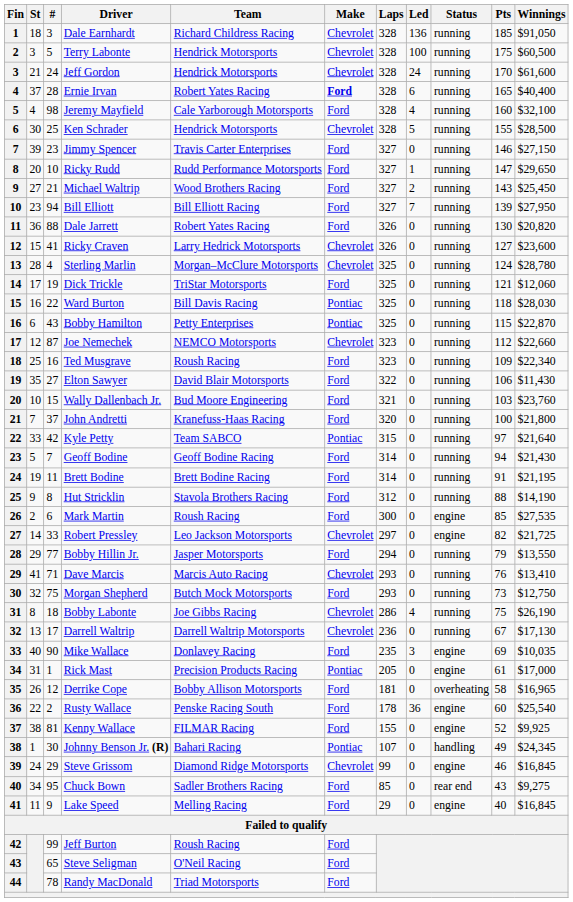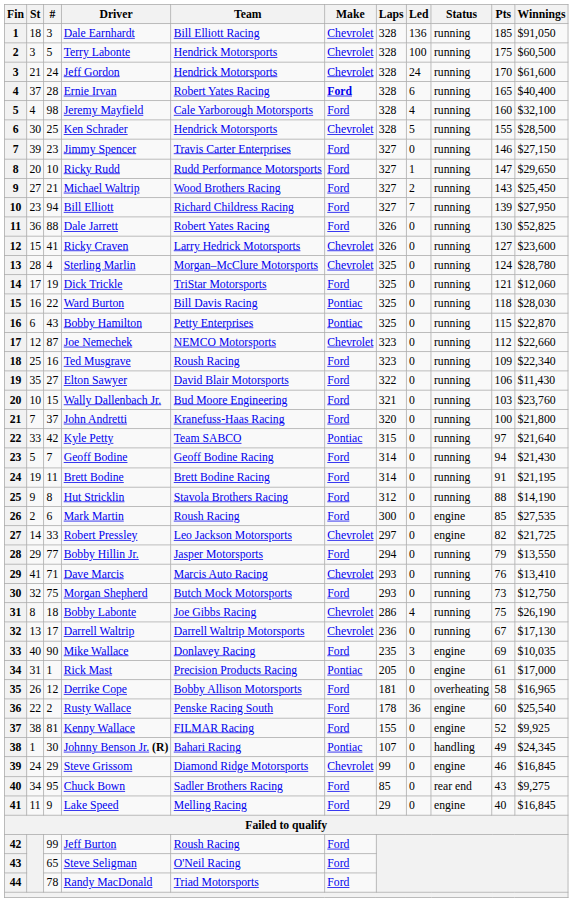 <table class="wikitable" style="font-size:95%">
 <tr>
 <th>Fin</th>
 <th>St</th>
 <th>#</th>
 <th>Driver</th>
 <th>Team</th>
 <th>Make</th>
 <th>Laps</th>
 <th>Led</th>
 <th>Status</th>
 <th>Pts</th>
 <th>Winnings</th>
 </tr>
 <tr>
 <th>1</th>
 <td>18</td>
 <td>3</td>
 <td><a href='#'>Dale Earnhardt</a></td>
-<td><a href='#'>Richard Childress Racing</a></td>
+<td><a href='#'>Bill Elliott Racing</a></td>
 <td><a href='#'>Chevrolet</a></td>
 <td>328</td>
 <td>136</td>
 <td>running</td>
 <td>185</td>
 <td>$91,050</td>
 </tr>
 <tr>
 <th>2</th>
 <td>3</td>
 <td>5</td>
 <td><a href='#'>Terry Labonte</a></td>
 <td><a href='#'>Hendrick Motorsports</a></td>
 <td><a href='#'>Chevrolet</a></td>
 <td>328</td>
 <td>100</td>
 <td>running</td>
 <td>175</td>
 <td>$60,500</td>
 </tr>
 <tr>
 <th>3</th>
 <td>21</td>
 <td>24</td>
 <td><a href='#'>Jeff Gordon</a></td>
 <td><a href='#'>Hendrick Motorsports</a></td>
 <td><a href='#'>Chevrolet</a></td>
 <td>328</td>
 <td>24</td>
 <td>running</td>
 <td>170</td>
 <td>$61,600</td>
 </tr>
 <tr>
 <th>4</th>
 <td>37</td>
 <td>28</td>
 <td><a href='#'>Ernie Irvan</a></td>
 <td><a href='#'>Robert Yates Racing</a></td>
 <td><strong><a href='#'>Ford</a></strong></td>
 <td>328</td>
 <td>6</td>
 <td>running</td>
 <td>165</td>
 <td>$40,400</td>
 </tr>
 <tr>
 <th>5</th>
 <td>4</td>
 <td>98</td>
 <td><a href='#'>Jeremy Mayfield</a></td>
 <td><a href='#'>Cale Yarborough Motorsports</a></td>
 <td><a href='#'>Ford</a></td>
 <td>328</td>
 <td>4</td>
 <td>running</td>
 <td>160</td>
 <td>$32,100</td>
 </tr>
 <tr>
 <th>6</th>
 <td>30</td>
 <td>25</td>
 <td><a href='#'>Ken Schrader</a></td>
 <td><a href='#'>Hendrick Motorsports</a></td>
 <td><a href='#'>Chevrolet</a></td>
 <td>328</td>
 <td>5</td>
 <td>running</td>
 <td>155</td>
 <td>$28,500</td>
 </tr>
 <tr>
 <th>7</th>
 <td>39</td>
 <td>23</td>
 <td><a href='#'>Jimmy Spencer</a></td>
 <td><a href='#'>Travis Carter Enterprises</a></td>
 <td><a href='#'>Ford</a></td>
 <td>327</td>
 <td>0</td>
 <td>running</td>
 <td>146</td>
 <td>$27,150</td>
 </tr>
 <tr>
 <th>8</th>
 <td>20</td>
 <td>10</td>
 <td><a href='#'>Ricky Rudd</a></td>
 <td><a href='#'>Rudd Performance Motorsports</a></td>
 <td><a href='#'>Ford</a></td>
 <td>327</td>
 <td>1</td>
 <td>running</td>
 <td>147</td>
 <td>$29,650</td>
 </tr>
 <tr>
 <th>9</th>
 <td>27</td>
 <td>21</td>
 <td><a href='#'>Michael Waltrip</a></td>
 <td><a href='#'>Wood Brothers Racing</a></td>
 <td><a href='#'>Ford</a></td>
 <td>327</td>
 <td>2</td>
 <td>running</td>
 <td>143</td>
 <td>$25,450</td>
 </tr>
 <tr>
 <th>10</th>
 <td>23</td>
 <td>94</td>
 <td><a href='#'>Bill Elliott</a></td>
-<td><a href='#'>Bill Elliott Racing</a></td>
+<td><a href='#'>Richard Childress Racing</a></td>
 <td><a href='#'>Ford</a></td>
 <td>327</td>
 <td>7</td>
 <td>running</td>
 <td>139</td>
 <td>$27,950</td>
 </tr>
 <tr>
 <th>11</th>
 <td>36</td>
 <td>88</td>
 <td><a href='#'>Dale Jarrett</a></td>
 <td><a href='#'>Robert Yates Racing</a></td>
 <td><a href='#'>Ford</a></td>
 <td>326</td>
 <td>0</td>
 <td>running</td>
 <td>130</td>
-<td>$20,820</td>
+<td>$52,825</td>
 </tr>
 <tr>
 <th>12</th>
 <td>15</td>
 <td>41</td>
 <td><a href='#'>Ricky Craven</a></td>
 <td><a href='#'>Larry Hedrick Motorsports</a></td>
 <td><a href='#'>Chevrolet</a></td>
 <td>326</td>
 <td>0</td>
 <td>running</td>
 <td>127</td>
 <td>$23,600</td>
 </tr>
 <tr>
 <th>13</th>
 <td>28</td>
 <td>4</td>
 <td><a href='#'>Sterling Marlin</a></td>
 <td><a href='#'>Morgan–McClure Motorsports</a></td>
 <td><a href='#'>Chevrolet</a></td>
 <td>325</td>
 <td>0</td>
 <td>running</td>
 <td>124</td>
 <td>$28,780</td>
 </tr>
 <tr>
 <th>14</th>
 <td>17</td>
 <td>19</td>
 <td><a href='#'>Dick Trickle</a></td>
 <td><a href='#'>TriStar Motorsports</a></td>
 <td><a href='#'>Ford</a></td>
 <td>325</td>
 <td>0</td>
 <td>running</td>
 <td>121</td>
 <td>$12,060</td>
 </tr>
 <tr>
 <th>15</th>
 <td>16</td>
 <td>22</td>
 <td><a href='#'>Ward Burton</a></td>
 <td><a href='#'>Bill Davis Racing</a></td>
 <td><a href='#'>Pontiac</a></td>
 <td>325</td>
 <td>0</td>
 <td>running</td>
 <td>118</td>
 <td>$28,030</td>
 </tr>
 <tr>
 <th>16</th>
 <td>6</td>
 <td>43</td>
 <td><a href='#'>Bobby Hamilton</a></td>
 <td><a href='#'>Petty Enterprises</a></td>
 <td><a href='#'>Pontiac</a></td>
 <td>325</td>
 <td>0</td>
 <td>running</td>
 <td>115</td>
 <td>$22,870</td>
 </tr>
 <tr>
 <th>17</th>
 <td>12</td>
 <td>87</td>
 <td><a href='#'>Joe Nemechek</a></td>
 <td><a href='#'>NEMCO Motorsports</a></td>
 <td><a href='#'>Chevrolet</a></td>
 <td>323</td>
 <td>0</td>
 <td>running</td>
 <td>112</td>
 <td>$22,660</td>
 </tr>
 <tr>
 <th>18</th>
 <td>25</td>
 <td>16</td>
 <td><a href='#'>Ted Musgrave</a></td>
 <td><a href='#'>Roush Racing</a></td>
 <td><a href='#'>Ford</a></td>
 <td>323</td>
 <td>0</td>
 <td>running</td>
 <td>109</td>
 <td>$22,340</td>
 </tr>
 <tr>
 <th>19</th>
 <td>35</td>
 <td>27</td>
 <td><a href='#'>Elton Sawyer</a></td>
 <td><a href='#'>David Blair Motorsports</a></td>
 <td><a href='#'>Ford</a></td>
 <td>322</td>
 <td>0</td>
 <td>running</td>
 <td>106</td>
 <td>$11,430</td>
 </tr>
 <tr>
 <th>20</th>
 <td>10</td>
 <td>15</td>
 <td><a href='#'>Wally Dallenbach Jr.</a></td>
 <td><a href='#'>Bud Moore Engineering</a></td>
 <td><a href='#'>Ford</a></td>
 <td>321</td>
 <td>0</td>
 <td>running</td>
 <td>103</td>
 <td>$23,760</td>
 </tr>
 <tr>
 <th>21</th>
 <td>7</td>
 <td>37</td>
 <td><a href='#'>John Andretti</a></td>
 <td><a href='#'>Kranefuss-Haas Racing</a></td>
 <td><a href='#'>Ford</a></td>
 <td>320</td>
 <td>0</td>
 <td>running</td>
 <td>100</td>
 <td>$21,800</td>
 </tr>
 <tr>
 <th>22</th>
 <td>33</td>
 <td>42</td>
 <td><a href='#'>Kyle Petty</a></td>
 <td><a href='#'>Team SABCO</a></td>
 <td><a href='#'>Pontiac</a></td>
 <td>315</td>
 <td>0</td>
 <td>running</td>
 <td>97</td>
 <td>$21,640</td>
 </tr>
 <tr>
 <th>23</th>
 <td>5</td>
 <td>7</td>
 <td><a href='#'>Geoff Bodine</a></td>
 <td><a href='#'>Geoff Bodine Racing</a></td>
 <td><a href='#'>Ford</a></td>
 <td>314</td>
 <td>0</td>
 <td>running</td>
 <td>94</td>
 <td>$21,430</td>
 </tr>
 <tr>
 <th>24</th>
 <td>19</td>
 <td>11</td>
 <td><a href='#'>Brett Bodine</a></td>
 <td><a href='#'>Brett Bodine Racing</a></td>
 <td><a href='#'>Ford</a></td>
 <td>314</td>
 <td>0</td>
 <td>running</td>
 <td>91</td>
 <td>$21,195</td>
 </tr>
 <tr>
 <th>25</th>
 <td>9</td>
 <td>8</td>
 <td><a href='#'>Hut Stricklin</a></td>
 <td><a href='#'>Stavola Brothers Racing</a></td>
 <td><a href='#'>Ford</a></td>
 <td>312</td>
 <td>0</td>
 <td>running</td>
 <td>88</td>
 <td>$14,190</td>
 </tr>
 <tr>
 <th>26</th>
 <td>2</td>
 <td>6</td>
 <td><a href='#'>Mark Martin</a></td>
 <td><a href='#'>Roush Racing</a></td>
 <td><a href='#'>Ford</a></td>
 <td>300</td>
 <td>0</td>
 <td>engine</td>
 <td>85</td>
 <td>$27,535</td>
 </tr>
 <tr>
 <th>27</th>
 <td>14</td>
 <td>33</td>
 <td><a href='#'>Robert Pressley</a></td>
 <td><a href='#'>Leo Jackson Motorsports</a></td>
 <td><a href='#'>Chevrolet</a></td>
 <td>297</td>
 <td>0</td>
 <td>engine</td>
 <td>82</td>
 <td>$21,725</td>
 </tr>
 <tr>
 <th>28</th>
 <td>29</td>
 <td>77</td>
 <td><a href='#'>Bobby Hillin Jr.</a></td>
 <td><a href='#'>Jasper Motorsports</a></td>
 <td><a href='#'>Ford</a></td>
 <td>294</td>
 <td>0</td>
 <td>running</td>
 <td>79</td>
 <td>$13,550</td>
 </tr>
 <tr>
 <th>29</th>
 <td>41</td>
 <td>71</td>
 <td><a href='#'>Dave Marcis</a></td>
 <td><a href='#'>Marcis Auto Racing</a></td>
 <td><a href='#'>Chevrolet</a></td>
 <td>293</td>
 <td>0</td>
 <td>running</td>
 <td>76</td>
 <td>$13,410</td>
 </tr>
 <tr>
 <th>30</th>
 <td>32</td>
 <td>75</td>
 <td><a href='#'>Morgan Shepherd</a></td>
 <td><a href='#'>Butch Mock Motorsports</a></td>
 <td><a href='#'>Ford</a></td>
 <td>293</td>
 <td>0</td>
 <td>running</td>
 <td>73</td>
 <td>$12,750</td>
 </tr>
 <tr>
 <th>31</th>
 <td>8</td>
 <td>18</td>
 <td><a href='#'>Bobby Labonte</a></td>
 <td><a href='#'>Joe Gibbs Racing</a></td>
 <td><a href='#'>Chevrolet</a></td>
 <td>286</td>
 <td>4</td>
 <td>running</td>
 <td>75</td>
 <td>$26,190</td>
 </tr>
 <tr>
 <th>32</th>
 <td>13</td>
 <td>17</td>
 <td><a href='#'>Darrell Waltrip</a></td>
 <td><a href='#'>Darrell Waltrip Motorsports</a></td>
 <td><a href='#'>Chevrolet</a></td>
 <td>236</td>
 <td>0</td>
 <td>running</td>
 <td>67</td>
 <td>$17,130</td>
 </tr>
 <tr>
 <th>33</th>
 <td>40</td>
 <td>90</td>
 <td><a href='#'>Mike Wallace</a></td>
 <td><a href='#'>Donlavey Racing</a></td>
 <td><a href='#'>Ford</a></td>
 <td>235</td>
 <td>3</td>
 <td>engine</td>
 <td>69</td>
 <td>$10,035</td>
 </tr>
 <tr>
 <th>34</th>
 <td>31</td>
 <td>1</td>
 <td><a href='#'>Rick Mast</a></td>
 <td><a href='#'>Precision Products Racing</a></td>
 <td><a href='#'>Pontiac</a></td>
 <td>205</td>
 <td>0</td>
 <td>engine</td>
 <td>61</td>
 <td>$17,000</td>
 </tr>
 <tr>
 <th>35</th>
 <td>26</td>
 <td>12</td>
 <td><a href='#'>Derrike Cope</a></td>
 <td><a href='#'>Bobby Allison Motorsports</a></td>
 <td><a href='#'>Ford</a></td>
 <td>181</td>
 <td>0</td>
 <td>overheating</td>
 <td>58</td>
 <td>$16,965</td>
 </tr>
 <tr>
 <th>36</th>
 <td>22</td>
 <td>2</td>
 <td><a href='#'>Rusty Wallace</a></td>
 <td><a href='#'>Penske Racing South</a></td>
 <td><a href='#'>Ford</a></td>
 <td>178</td>
 <td>36</td>
 <td>engine</td>
 <td>60</td>
 <td>$25,540</td>
 </tr>
 <tr>
 <th>37</th>
 <td>38</td>
 <td>81</td>
 <td><a href='#'>Kenny Wallace</a></td>
 <td><a href='#'>FILMAR Racing</a></td>
 <td><a href='#'>Ford</a></td>
 <td>155</td>
 <td>0</td>
 <td>engine</td>
 <td>52</td>
 <td>$9,925</td>
 </tr>
 <tr>
 <th>38</th>
 <td>1</td>
 <td>30</td>
 <td><a href='#'>Johnny Benson Jr.</a> <strong>(R)</strong></td>
 <td><a href='#'>Bahari Racing</a></td>
 <td><a href='#'>Pontiac</a></td>
 <td>107</td>
 <td>0</td>
 <td>handling</td>
 <td>49</td>
 <td>$24,345</td>
 </tr>
 <tr>
 <th>39</th>
 <td>24</td>
 <td>29</td>
 <td><a href='#'>Steve Grissom</a></td>
 <td><a href='#'>Diamond Ridge Motorsports</a></td>
 <td><a href='#'>Chevrolet</a></td>
 <td>99</td>
 <td>0</td>
 <td>engine</td>
 <td>46</td>
 <td>$16,845</td>
 </tr>
 <tr>
 <th>40</th>
 <td>34</td>
 <td>95</td>
 <td><a href='#'>Chuck Bown</a></td>
 <td><a href='#'>Sadler Brothers Racing</a></td>
 <td><a href='#'>Ford</a></td>
 <td>85</td>
 <td>0</td>
 <td>rear end</td>
 <td>43</td>
 <td>$9,275</td>
 </tr>
 <tr>
 <th>41</th>
 <td>11</td>
 <td>9</td>
 <td><a href='#'>Lake Speed</a></td>
 <td><a href='#'>Melling Racing</a></td>
 <td><a href='#'>Ford</a></td>
 <td>29</td>
 <td>0</td>
 <td>engine</td>
 <td>40</td>
 <td>$16,845</td>
 </tr>
 <tr>
 <th colspan="11">Failed to qualify</th>
 </tr>
 <tr>
 <th>42</th>
 <th rowspan="3"></th>
 <td>99</td>
 <td><a href='#'>Jeff Burton</a></td>
 <td><a href='#'>Roush Racing</a></td>
 <td><a href='#'>Ford</a></td>
 <th colspan="5" rowspan="3"></th>
 </tr>
 <tr>
 <th>43</th>
 <td>65</td>
 <td><a href='#'>Steve Seligman</a></td>
 <td><a href='#'>O'Neil Racing</a></td>
 <td><a href='#'>Ford</a></td>
 </tr>
 <tr>
 <th>44</th>
 <td>78</td>
 <td><a href='#'>Randy MacDonald</a></td>
 <td><a href='#'>Triad Motorsports</a></td>
 <td><a href='#'>Ford</a></td>
 </tr>
 <tr>
 <th colspan="11"></th>
 </tr>
 </table>
